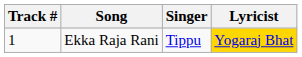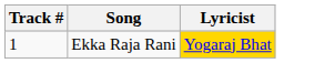 <table class="wikitable">
 <tr style="background:#cccccf; text-align:center;">
 <th>Track #</th>
 <th>Song</th>
-<th>Singer</th>
 <th>Lyricist</th>
 </tr>
 <tr>
 <td>1</td>
 <td>Ekka Raja Rani</td>
-<td><a href='#'>Tippu</a></td>
 <td style="background: gold;"><a href='#'>Yogaraj Bhat</a></td>
 </tr>
 </table>
